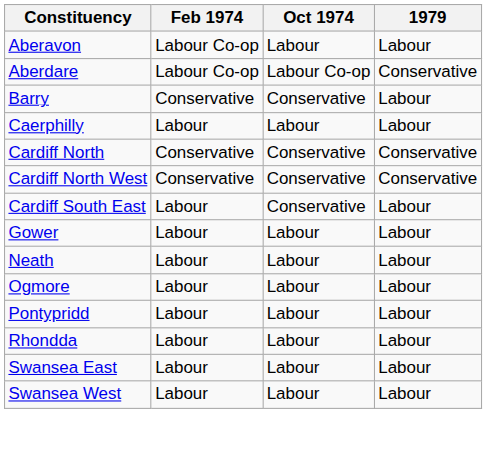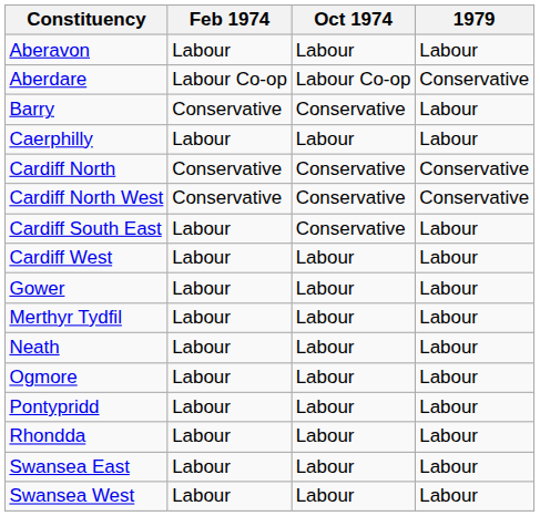 <table class="wikitable">
 <tr>
 <th>Constituency</th>
 <th>Feb 1974</th>
 <th>Oct 1974</th>
 <th>1979</th>
 </tr>
 <tr>
 <td><a href='#'>Aberavon</a></td>
-<td bgcolor=>Labour Co-op</td>
+<td bgcolor=>Labour</td>
 <td bgcolor=>Labour</td>
 <td bgcolor=>Labour</td>
 </tr>
 <tr>
 <td><a href='#'>Aberdare</a></td>
 <td bgcolor=>Labour Co-op</td>
 <td bgcolor=>Labour Co-op</td>
 <td bgcolor=>Conservative</td>
 </tr>
 <tr>
 <td><a href='#'>Barry</a></td>
 <td bgcolor=>Conservative</td>
 <td bgcolor=>Conservative</td>
 <td bgcolor=>Labour</td>
 </tr>
 <tr>
 <td><a href='#'>Caerphilly</a></td>
 <td bgcolor=>Labour</td>
 <td bgcolor=>Labour</td>
 <td bgcolor=>Labour</td>
 </tr>
 <tr>
 <td><a href='#'>Cardiff North</a></td>
 <td bgcolor=>Conservative</td>
 <td bgcolor=>Conservative</td>
 <td bgcolor=>Conservative</td>
 </tr>
 <tr>
 <td><a href='#'>Cardiff North West</a></td>
 <td bgcolor=>Conservative</td>
 <td bgcolor=>Conservative</td>
 <td bgcolor=>Conservative</td>
 </tr>
 <tr>
 <td><a href='#'>Cardiff South East</a></td>
 <td bgcolor=>Labour</td>
 <td bgcolor=>Conservative</td>
 <td bgcolor=>Labour</td>
 </tr>
 <tr>
+<td><a href='#'>Cardiff West</a></td>
+<td bgcolor=>Labour</td>
+<td bgcolor=>Labour</td>
+<td bgcolor=>Labour</td>
+</tr>
+<tr>
 <td><a href='#'>Gower</a></td>
+<td bgcolor=>Labour</td>
+<td bgcolor=>Labour</td>
+<td bgcolor=>Labour</td>
+</tr>
+<tr>
+<td><a href='#'>Merthyr Tydfil</a></td>
 <td bgcolor=>Labour</td>
 <td bgcolor=>Labour</td>
 <td bgcolor=>Labour</td>
 </tr>
 <tr>
 <td><a href='#'>Neath</a></td>
 <td bgcolor=>Labour</td>
 <td bgcolor=>Labour</td>
 <td bgcolor=>Labour</td>
 </tr>
 <tr>
 <td><a href='#'>Ogmore</a></td>
 <td bgcolor=>Labour</td>
 <td bgcolor=>Labour</td>
 <td bgcolor=>Labour</td>
 </tr>
 <tr>
 <td><a href='#'>Pontypridd</a></td>
 <td bgcolor=>Labour</td>
 <td bgcolor=>Labour</td>
 <td bgcolor=>Labour</td>
 </tr>
 <tr>
 <td><a href='#'>Rhondda</a></td>
 <td bgcolor=>Labour</td>
 <td bgcolor=>Labour</td>
 <td bgcolor=>Labour</td>
 </tr>
 <tr>
 <td><a href='#'>Swansea East</a></td>
 <td bgcolor=>Labour</td>
 <td bgcolor=>Labour</td>
 <td bgcolor=>Labour</td>
 </tr>
 <tr>
 <td><a href='#'>Swansea West</a></td>
 <td bgcolor=>Labour</td>
 <td bgcolor=>Labour</td>
 <td bgcolor=>Labour</td>
 </tr>
 </table>
